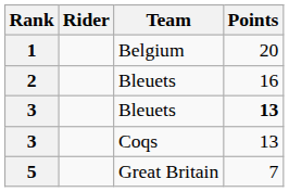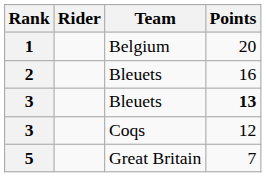 <table class="wikitable">
 <tr>
 <th scope="col">Rank</th>
 <th scope="col">Rider</th>
 <th scope="col">Team</th>
 <th scope="col">Points</th>
 </tr>
 <tr>
 <th scope="row">1</th>
 <td></td>
 <td>Belgium</td>
 <td style="text-align:right;">20</td>
 </tr>
 <tr>
 <th scope="row">2</th>
 <td></td>
 <td>Bleuets</td>
 <td style="text-align:right;">16</td>
 </tr>
 <tr>
 <th scope="row">3</th>
 <td></td>
 <td>Bleuets</td>
 <td style="text-align:right;"><strong>13</strong></td>
 </tr>
 <tr>
 <th scope="row">3</th>
 <td></td>
 <td>Coqs</td>
-<td style="text-align:right;">13</td>
+<td style="text-align:right;">12</td>
 </tr>
 <tr>
 <th scope="row">5</th>
 <td></td>
 <td>Great Britain</td>
 <td style="text-align:right;">7</td>
 </tr>
 </table>
